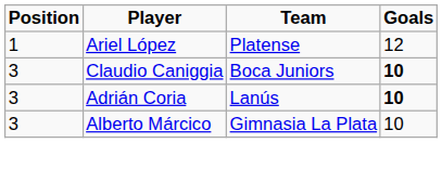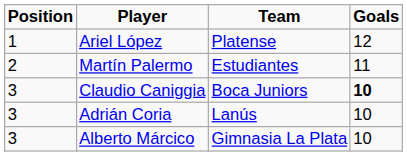 <table border="2" cellpadding="2" cellspacing="0" style="margin: 0; background: #f9f9f9; border: 1px #aaa solid; border-collapse: collapse; font-size: 85%;">
 <tr>
 <th>Position</th>
 <th>Player</th>
 <th>Team</th>
 <th>Goals</th>
 </tr>
 <tr>
 <td>1</td>
 <td><a href='#'>Ariel López</a></td>
 <td><a href='#'>Platense</a></td>
 <td>12</td>
 </tr>
 <tr>
+<td>2</td>
+<td><a href='#'>Martín Palermo</a></td>
+<td><a href='#'>Estudiantes</a></td>
+<td>11</td>
+</tr>
+<tr>
 <td>3</td>
 <td><a href='#'>Claudio Caniggia</a></td>
 <td><a href='#'>Boca Juniors</a></td>
 <td><strong>10</strong></td>
 </tr>
 <tr>
 <td>3</td>
 <td><a href='#'>Adrián Coria</a></td>
 <td><a href='#'>Lanús</a></td>
-<td><strong>10</strong></td>
+<td>10</td>
 </tr>
 <tr>
 <td>3</td>
 <td><a href='#'>Alberto Márcico</a></td>
 <td><a href='#'>Gimnasia La Plata</a></td>
 <td>10</td>
 </tr>
 </table>
